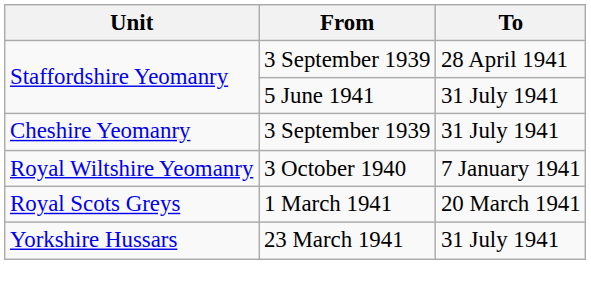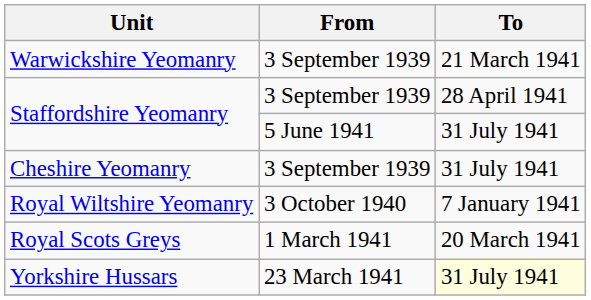 <table class="wikitable">
 <tr>
 <th>Unit</th>
 <th>From</th>
 <th>To</th>
+</tr>
+<tr>
+<td><a href='#'>Warwickshire Yeomanry</a></td>
+<td>3 September 1939</td>
+<td>21 March 1941</td>
 </tr>
 <tr>
 <td rowspan=2><a href='#'>Staffordshire Yeomanry</a></td>
 <td>3 September 1939</td>
 <td>28 April 1941</td>
 </tr>
 <tr>
 <td>5 June 1941</td>
 <td>31 July 1941</td>
 </tr>
 <tr>
 <td><a href='#'>Cheshire Yeomanry</a></td>
 <td>3 September 1939</td>
 <td>31 July 1941</td>
 </tr>
 <tr>
 <td><a href='#'>Royal Wiltshire Yeomanry</a></td>
 <td>3 October 1940</td>
 <td>7 January 1941</td>
 </tr>
 <tr>
 <td><a href='#'>Royal Scots Greys</a></td>
 <td>1 March 1941</td>
 <td>20 March 1941</td>
 </tr>
 <tr>
 <td><a href='#'>Yorkshire Hussars</a></td>
 <td>23 March 1941</td>
-<td>31 July 1941</td>
+<td style="background: lightyellow;">31 July 1941</td>
 </tr>
 </table>
